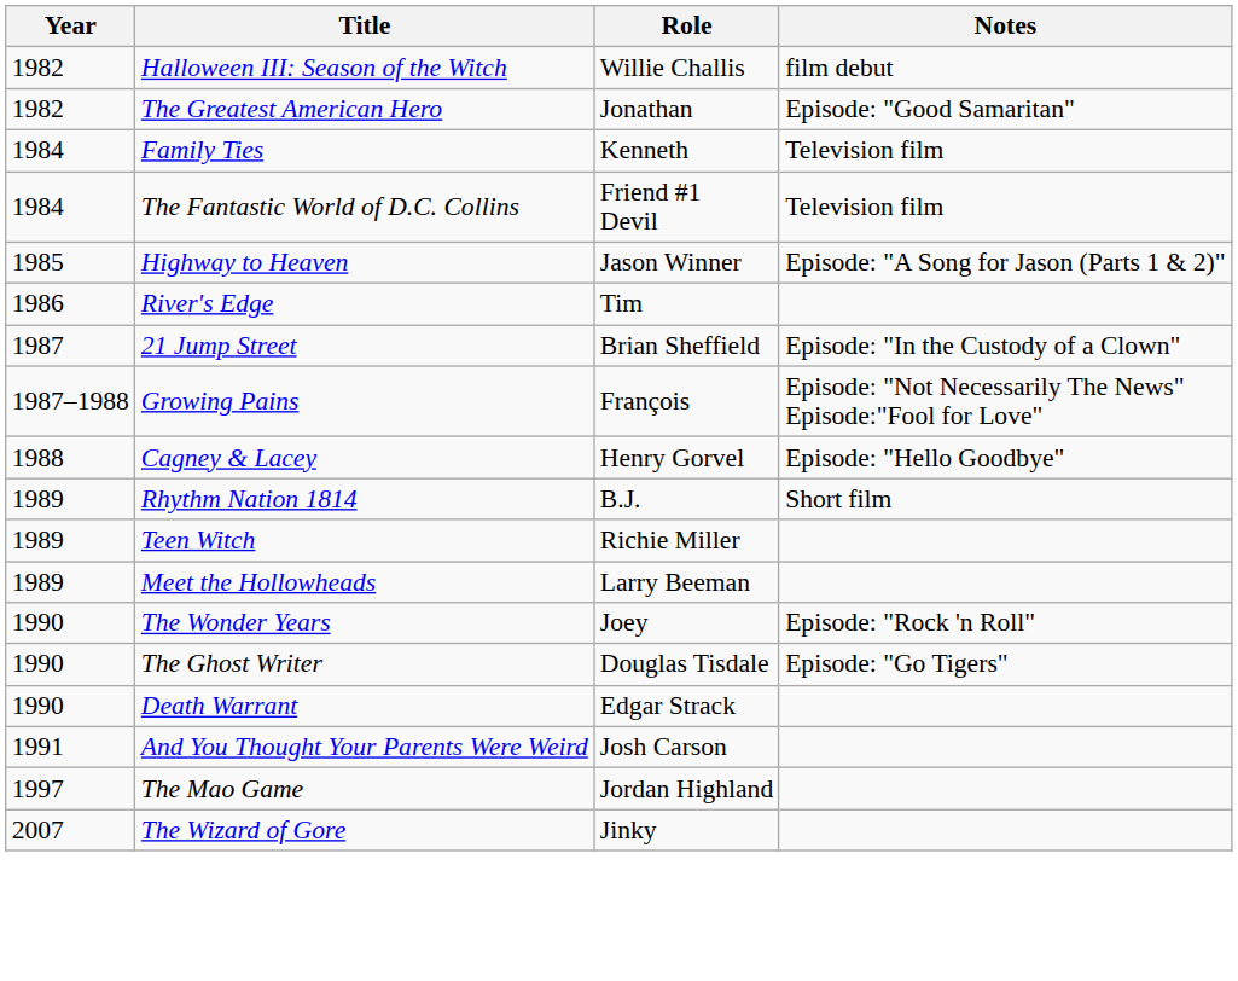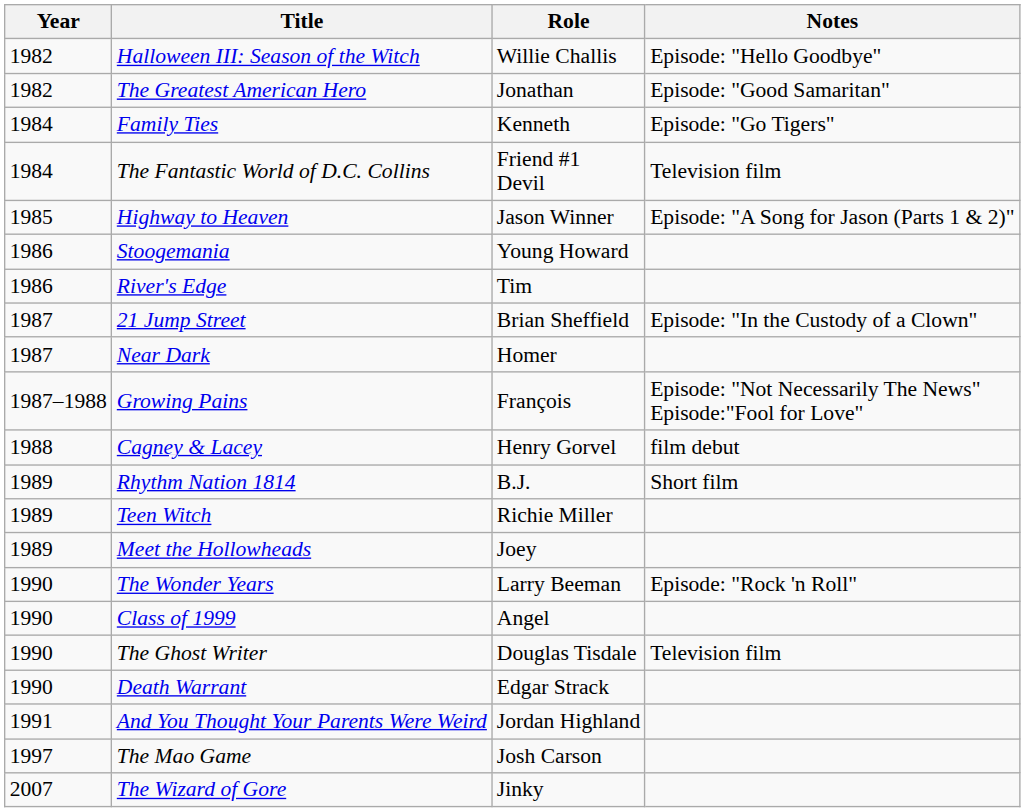 <table class="wikitable sortable">
 <tr>
 <th>Year</th>
 <th>Title</th>
 <th>Role</th>
 <th>Notes</th>
 </tr>
 <tr>
 <td>1982</td>
 <td><em><a href='#'>Halloween III: Season of the Witch</a></em></td>
 <td>Willie Challis</td>
-<td>film debut</td>
+<td>Episode: "Hello Goodbye"</td>
 </tr>
 <tr>
 <td>1982</td>
 <td><em><a href='#'>The Greatest American Hero</a></em></td>
 <td>Jonathan</td>
 <td>Episode: "Good Samaritan"</td>
 </tr>
 <tr>
 <td>1984</td>
 <td><em><a href='#'>Family Ties</a></em></td>
 <td>Kenneth</td>
-<td>Television film</td>
+<td>Episode: "Go Tigers"</td>
 </tr>
 <tr>
 <td>1984</td>
 <td><em>The Fantastic World of D.C. Collins</em></td>
 <td>Friend #1<br> Devil</td>
 <td>Television film</td>
 </tr>
 <tr>
 <td>1985</td>
 <td><em><a href='#'>Highway to Heaven</a></em></td>
 <td>Jason Winner</td>
 <td>Episode: "A Song for Jason (Parts 1 & 2)"</td>
 </tr>
 <tr>
 <td>1986</td>
+<td><em><a href='#'>Stoogemania</a></em></td>
+<td>Young Howard</td>
+<td></td>
+</tr>
+<tr>
+<td>1986</td>
 <td><em><a href='#'>River's Edge</a></em></td>
 <td>Tim</td>
 <td></td>
 </tr>
 <tr>
 <td>1987</td>
 <td><em><a href='#'>21 Jump Street</a></em></td>
 <td>Brian Sheffield</td>
 <td>Episode: "In the Custody of a Clown"</td>
 </tr>
 <tr>
+<td>1987</td>
+<td><em><a href='#'>Near Dark</a></em></td>
+<td>Homer</td>
+<td></td>
+</tr>
+<tr>
 <td>1987–1988</td>
 <td><em><a href='#'>Growing Pains</a></em></td>
 <td>François</td>
 <td>Episode: "Not Necessarily The News"<br>Episode:"Fool for Love"</td>
 </tr>
 <tr>
 <td>1988</td>
 <td><em><a href='#'>Cagney & Lacey</a></em></td>
 <td>Henry Gorvel</td>
-<td>Episode: "Hello Goodbye"</td>
+<td>film debut</td>
 </tr>
 <tr>
 <td>1989</td>
 <td><em><a href='#'>Rhythm Nation 1814</a></em></td>
 <td>B.J.</td>
 <td>Short film</td>
 </tr>
 <tr>
 <td>1989</td>
 <td><em><a href='#'>Teen Witch</a></em></td>
 <td>Richie Miller</td>
 <td></td>
 </tr>
 <tr>
 <td>1989</td>
 <td><em><a href='#'>Meet the Hollowheads</a></em></td>
-<td>Larry Beeman</td>
+<td>Joey</td>
 <td></td>
 </tr>
 <tr>
 <td>1990</td>
 <td><em><a href='#'>The Wonder Years</a></em></td>
-<td>Joey</td>
+<td>Larry Beeman</td>
 <td>Episode: "Rock 'n Roll"</td>
+</tr>
+<tr>
+<td>1990</td>
+<td><em><a href='#'>Class of 1999</a></em></td>
+<td>Angel</td>
+<td></td>
 </tr>
 <tr>
 <td>1990</td>
 <td><em>The Ghost Writer</em></td>
 <td>Douglas Tisdale</td>
-<td>Episode: "Go Tigers"</td>
+<td>Television film</td>
 </tr>
 <tr>
 <td>1990</td>
 <td><em><a href='#'>Death Warrant</a></em></td>
 <td>Edgar Strack</td>
 <td></td>
 </tr>
 <tr>
 <td>1991</td>
 <td><em><a href='#'>And You Thought Your Parents Were Weird</a></em></td>
-<td>Josh Carson</td>
+<td>Jordan Highland</td>
 <td></td>
 </tr>
 <tr>
 <td>1997</td>
 <td><em>The Mao Game</em></td>
-<td>Jordan Highland</td>
+<td>Josh Carson</td>
 <td></td>
 </tr>
 <tr>
 <td>2007</td>
 <td><em><a href='#'>The Wizard of Gore</a></em></td>
 <td>Jinky</td>
 <td></td>
 </tr>
 </table>
